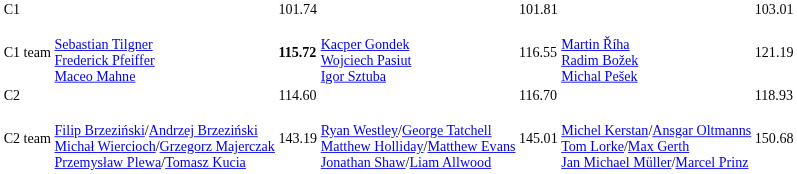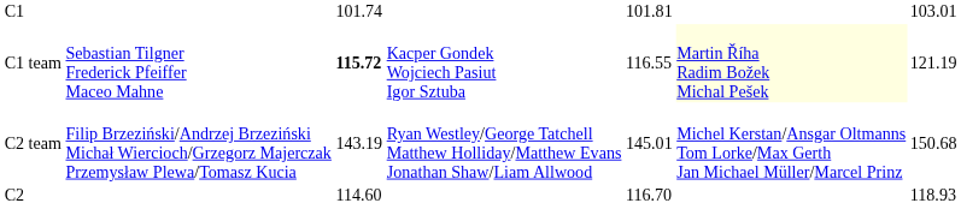 <table>
 <tr>
 <td>C1</td>
 <td></td>
 <td>101.74</td>
 <td></td>
 <td>101.81</td>
 <td></td>
 <td>103.01</td>
 </tr>
 <tr>
 <td>C1 team</td>
 <td><br><a href='#'>Sebastian Tilgner</a><br><a href='#'>Frederick Pfeiffer</a><br><a href='#'>Maceo Mahne</a></td>
 <td><strong>115.72</strong></td>
 <td><br><a href='#'>Kacper Gondek</a><br><a href='#'>Wojciech Pasiut</a><br><a href='#'>Igor Sztuba</a></td>
 <td>116.55</td>
-<td><br><a href='#'>Martin Říha</a><br><a href='#'>Radim Božek</a><br><a href='#'>Michal Pešek</a></td>
+<td style="background: lightyellow;"><br><a href='#'>Martin Říha</a><br><a href='#'>Radim Božek</a><br><a href='#'>Michal Pešek</a></td>
 <td>121.19</td>
+</tr>
+<tr>
+<td>C2 team</td>
+<td><br><a href='#'>Filip Brzeziński</a>/<a href='#'>Andrzej Brzeziński</a><br><a href='#'>Michał Wiercioch</a>/<a href='#'>Grzegorz Majerczak</a><br><a href='#'>Przemysław Plewa</a>/<a href='#'>Tomasz Kucia</a></td>
+<td>143.19</td>
+<td><br><a href='#'>Ryan Westley</a>/<a href='#'>George Tatchell</a><br><a href='#'>Matthew Holliday</a>/<a href='#'>Matthew Evans</a><br><a href='#'>Jonathan Shaw</a>/<a href='#'>Liam Allwood</a></td>
+<td>145.01</td>
+<td><br><a href='#'>Michel Kerstan</a>/<a href='#'>Ansgar Oltmanns</a><br><a href='#'>Tom Lorke</a>/<a href='#'>Max Gerth</a><br><a href='#'>Jan Michael Müller</a>/<a href='#'>Marcel Prinz</a></td>
+<td>150.68</td>
 </tr>
 <tr>
 <td>C2</td>
 <td></td>
 <td>114.60</td>
 <td></td>
 <td>116.70</td>
 <td></td>
 <td>118.93</td>
 </tr>
-<tr>
-<td>C2 team</td>
-<td><br><a href='#'>Filip Brzeziński</a>/<a href='#'>Andrzej Brzeziński</a><br><a href='#'>Michał Wiercioch</a>/<a href='#'>Grzegorz Majerczak</a><br><a href='#'>Przemysław Plewa</a>/<a href='#'>Tomasz Kucia</a></td>
-<td>143.19</td>
-<td><br><a href='#'>Ryan Westley</a>/<a href='#'>George Tatchell</a><br><a href='#'>Matthew Holliday</a>/<a href='#'>Matthew Evans</a><br><a href='#'>Jonathan Shaw</a>/<a href='#'>Liam Allwood</a></td>
-<td>145.01</td>
-<td><br><a href='#'>Michel Kerstan</a>/<a href='#'>Ansgar Oltmanns</a><br><a href='#'>Tom Lorke</a>/<a href='#'>Max Gerth</a><br><a href='#'>Jan Michael Müller</a>/<a href='#'>Marcel Prinz</a></td>
-<td>150.68</td>
-</tr>
 </table>
